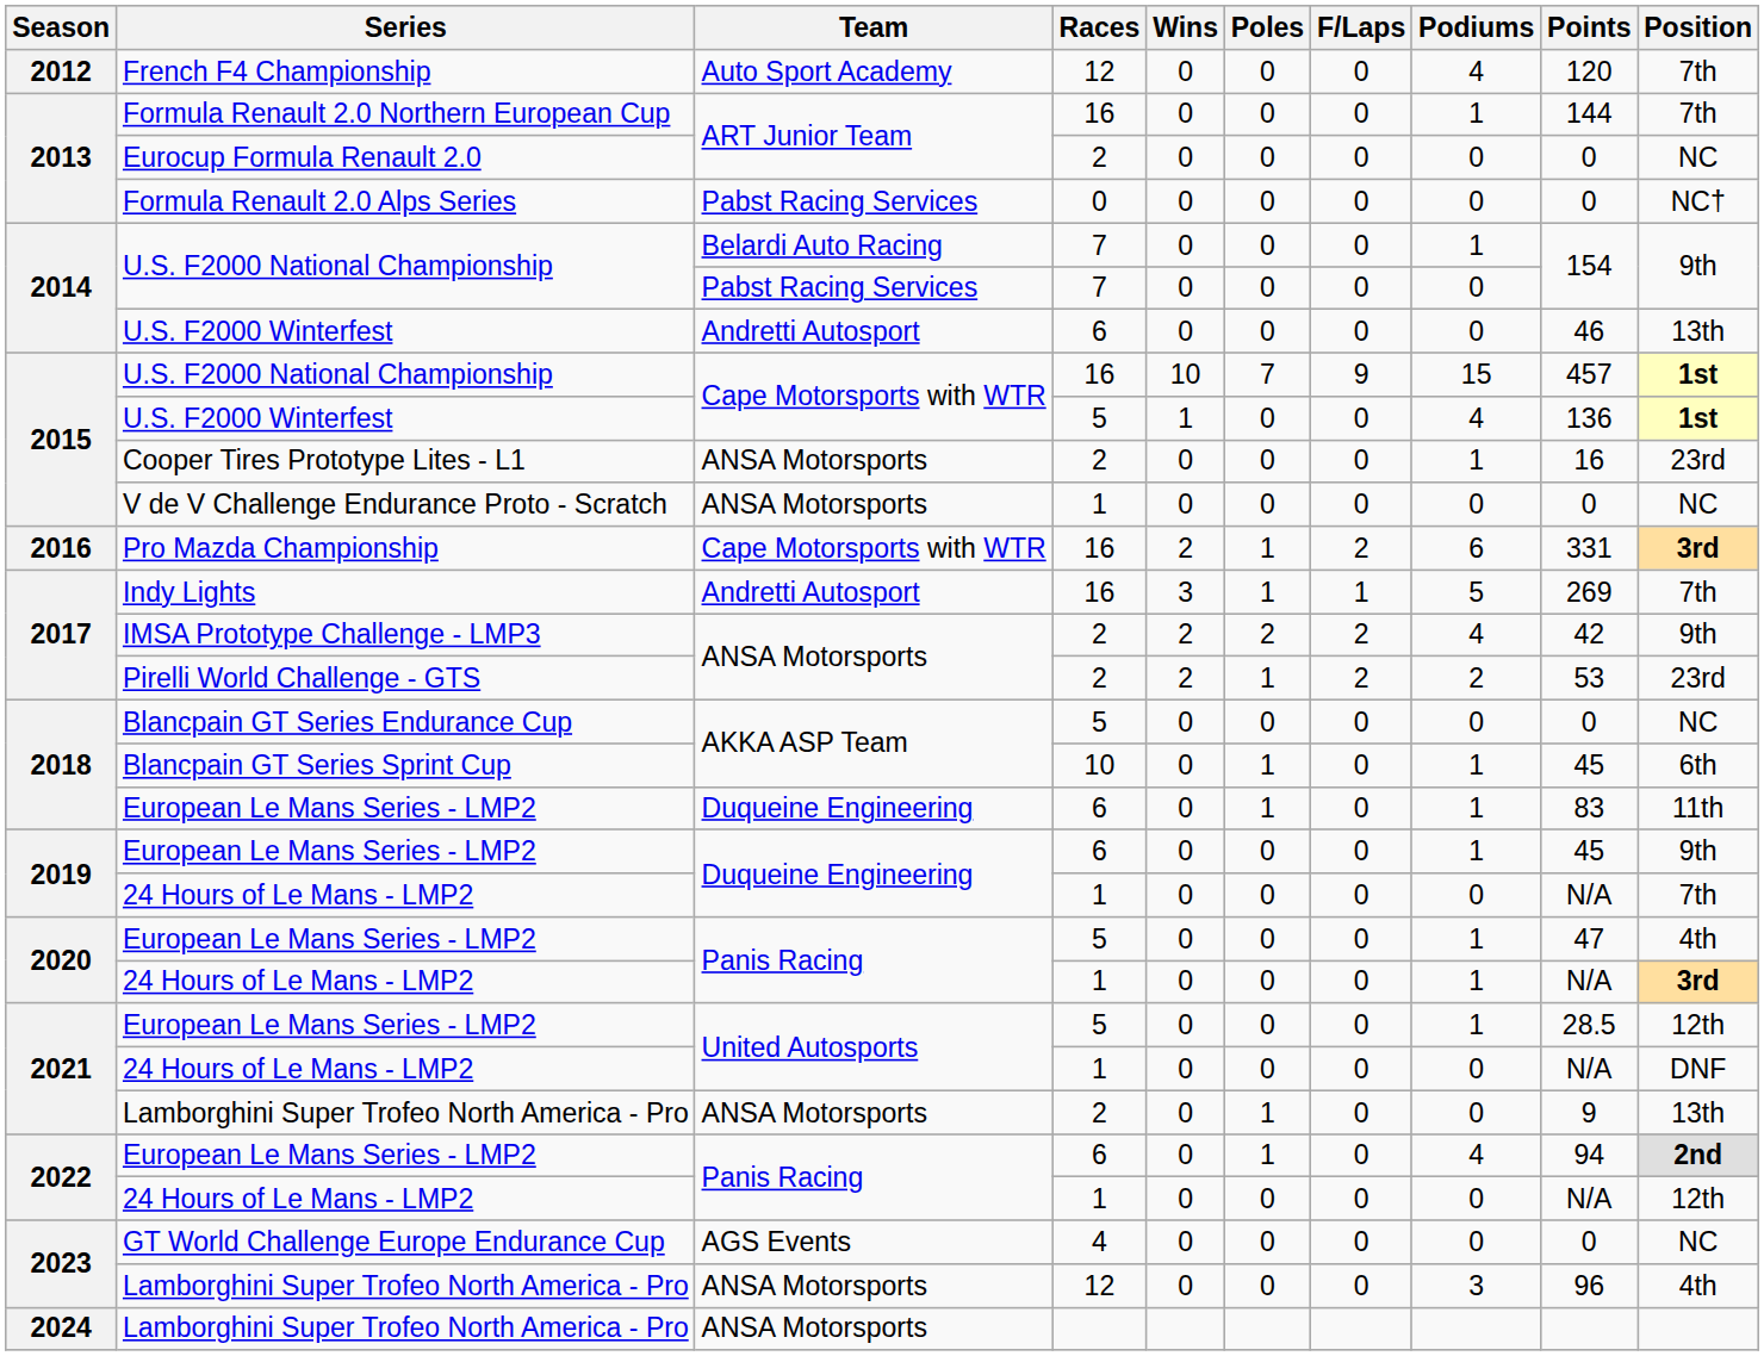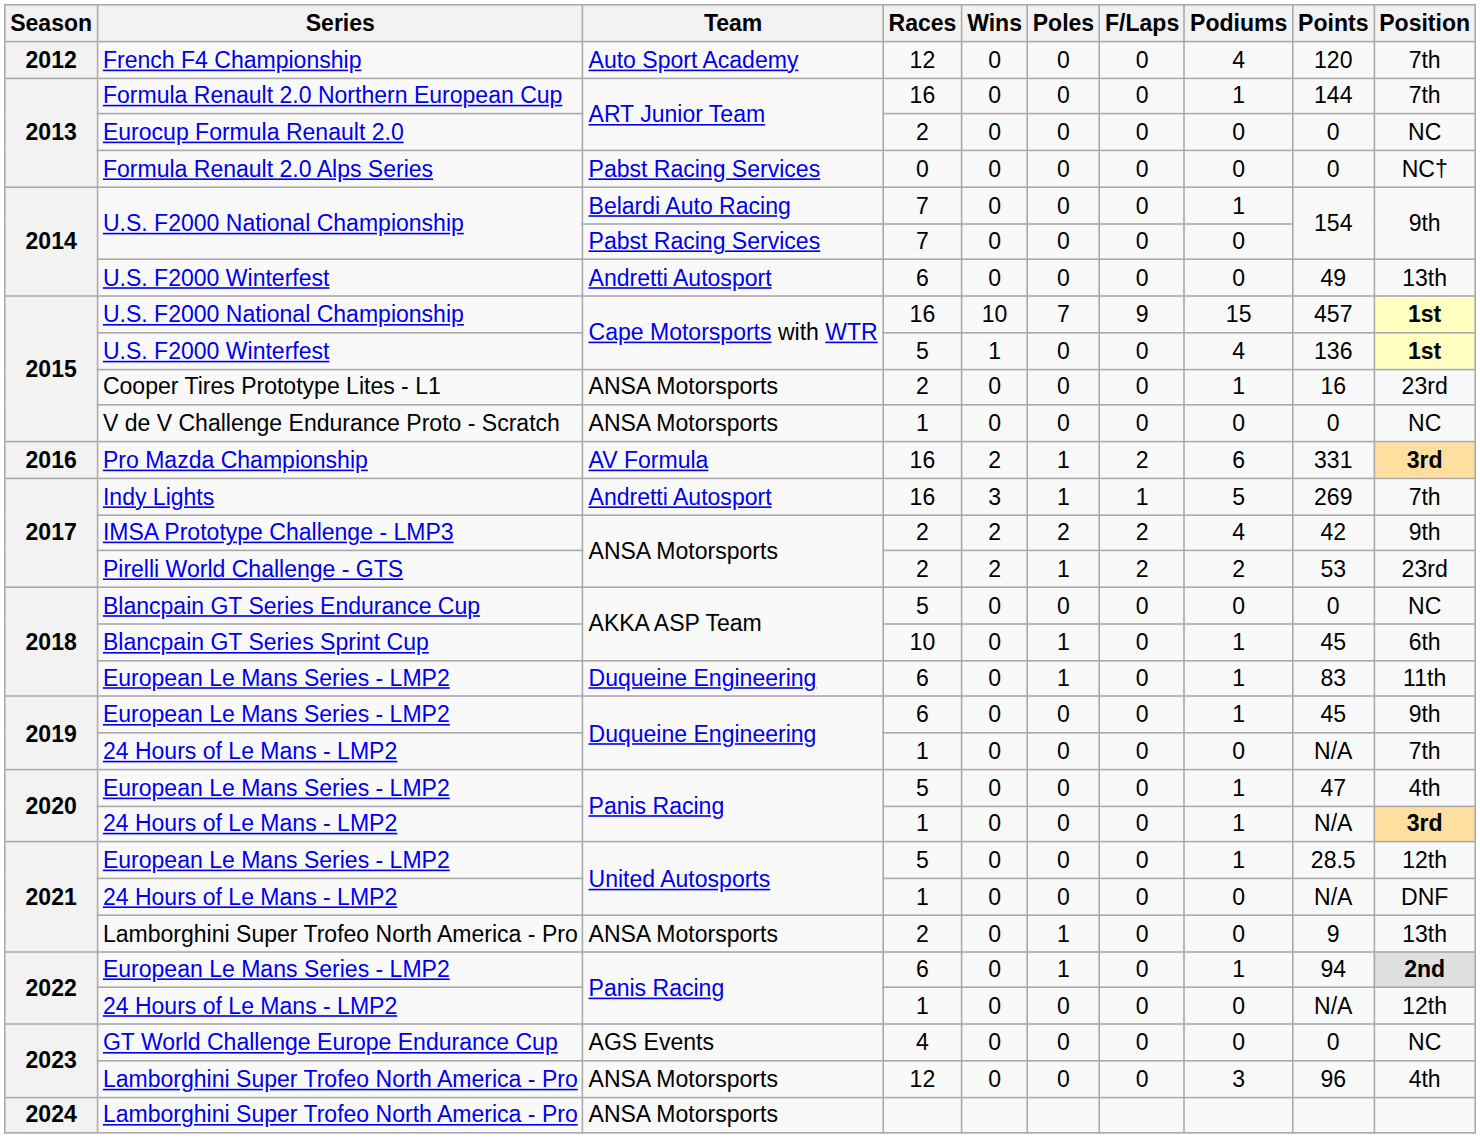 <table class="wikitable" style="font-size: 90%; text-align:center">
 <tr>
 <th>Season</th>
 <th>Series</th>
 <th>Team</th>
 <th>Races</th>
 <th>Wins</th>
 <th>Poles</th>
 <th>F/Laps</th>
 <th>Podiums</th>
 <th>Points</th>
 <th>Position</th>
 </tr>
 <tr>
 <th>2012</th>
 <td align=left><a href='#'>French F4 Championship</a></td>
 <td align=left><a href='#'>Auto Sport Academy</a></td>
 <td>12</td>
 <td>0</td>
 <td>0</td>
 <td>0</td>
 <td>4</td>
 <td>120</td>
 <td>7th</td>
 </tr>
 <tr>
 <th rowspan="3">2013</th>
 <td align=left><a href='#'>Formula Renault 2.0 Northern European Cup</a></td>
 <td rowspan="2" align=left><a href='#'>ART Junior Team</a></td>
 <td>16</td>
 <td>0</td>
 <td>0</td>
 <td>0</td>
 <td>1</td>
 <td>144</td>
 <td>7th</td>
 </tr>
 <tr>
 <td align=left><a href='#'>Eurocup Formula Renault 2.0</a></td>
 <td>2</td>
 <td>0</td>
 <td>0</td>
 <td>0</td>
 <td>0</td>
 <td>0</td>
 <td>NC</td>
 </tr>
 <tr>
 <td align=left><a href='#'>Formula Renault 2.0 Alps Series</a></td>
 <td align=left><a href='#'>Pabst Racing Services</a></td>
 <td>0</td>
 <td>0</td>
 <td>0</td>
 <td>0</td>
 <td>0</td>
 <td>0</td>
 <td>NC†</td>
 </tr>
 <tr>
 <th rowspan="3">2014</th>
 <td rowspan="2" align=left><a href='#'>U.S. F2000 National Championship</a></td>
 <td align=left><a href='#'>Belardi Auto Racing</a></td>
 <td>7</td>
 <td>0</td>
 <td>0</td>
 <td>0</td>
 <td>1</td>
 <td rowspan="2">154</td>
 <td rowspan="2">9th</td>
 </tr>
 <tr>
 <td align=left><a href='#'>Pabst Racing Services</a></td>
 <td>7</td>
 <td>0</td>
 <td>0</td>
 <td>0</td>
 <td>0</td>
 </tr>
 <tr>
 <td align=left><a href='#'>U.S. F2000 Winterfest</a></td>
 <td align=left><a href='#'>Andretti Autosport</a></td>
 <td>6</td>
 <td>0</td>
 <td>0</td>
 <td>0</td>
 <td>0</td>
-<td>46</td>
+<td>49</td>
 <td>13th</td>
 </tr>
 <tr>
 <th rowspan="4">2015</th>
 <td align=left><a href='#'>U.S. F2000 National Championship</a></td>
 <td rowspan="2" align=left><a href='#'>Cape Motorsports</a> with <a href='#'>WTR</a></td>
 <td>16</td>
 <td>10</td>
 <td>7</td>
 <td>9</td>
 <td>15</td>
 <td>457</td>
 <td style="background:#FFFFBF;"><strong>1st</strong></td>
 </tr>
 <tr>
 <td align=left><a href='#'>U.S. F2000 Winterfest</a></td>
 <td>5</td>
 <td>1</td>
 <td>0</td>
 <td>0</td>
 <td>4</td>
 <td>136</td>
 <td style="background:#FFFFBF;"><strong>1st</strong></td>
 </tr>
 <tr>
 <td align=left>Cooper Tires Prototype Lites - L1</td>
 <td align=left>ANSA Motorsports</td>
 <td>2</td>
 <td>0</td>
 <td>0</td>
 <td>0</td>
 <td>1</td>
 <td>16</td>
 <td>23rd</td>
 </tr>
 <tr>
 <td align=left>V de V Challenge Endurance Proto - Scratch</td>
 <td align=left>ANSA Motorsports</td>
 <td>1</td>
 <td>0</td>
 <td>0</td>
 <td>0</td>
 <td>0</td>
 <td>0</td>
 <td>NC</td>
 </tr>
 <tr>
 <th>2016</th>
 <td align=left><a href='#'>Pro Mazda Championship</a></td>
-<td align=left><a href='#'>Cape Motorsports</a> with <a href='#'>WTR</a></td>
+<td align=left><a href='#'>AV Formula</a></td>
 <td>16</td>
 <td>2</td>
 <td>1</td>
 <td>2</td>
 <td>6</td>
 <td>331</td>
 <td style="background:#FFDF9F;"><strong>3rd</strong></td>
 </tr>
 <tr>
 <th rowspan="3">2017</th>
 <td align=left><a href='#'>Indy Lights</a></td>
 <td align=left><a href='#'>Andretti Autosport</a></td>
 <td>16</td>
 <td>3</td>
 <td>1</td>
 <td>1</td>
 <td>5</td>
 <td>269</td>
 <td>7th</td>
 </tr>
 <tr>
 <td align=left><a href='#'>IMSA Prototype Challenge - LMP3</a></td>
 <td rowspan="2" align=left>ANSA Motorsports</td>
 <td>2</td>
 <td>2</td>
 <td>2</td>
 <td>2</td>
 <td>4</td>
 <td>42</td>
 <td>9th</td>
 </tr>
 <tr>
 <td align=left><a href='#'>Pirelli World Challenge - GTS</a></td>
 <td>2</td>
 <td>2</td>
 <td>1</td>
 <td>2</td>
 <td>2</td>
 <td>53</td>
 <td>23rd</td>
 </tr>
 <tr>
 <th rowspan="3">2018</th>
 <td align=left><a href='#'>Blancpain GT Series Endurance Cup</a></td>
 <td rowspan="2" align=left>AKKA ASP Team</td>
 <td>5</td>
 <td>0</td>
 <td>0</td>
 <td>0</td>
 <td>0</td>
 <td>0</td>
 <td>NC</td>
 </tr>
 <tr>
 <td align=left><a href='#'>Blancpain GT Series Sprint Cup</a></td>
 <td>10</td>
 <td>0</td>
 <td>1</td>
 <td>0</td>
 <td>1</td>
 <td>45</td>
 <td>6th</td>
 </tr>
 <tr>
 <td align=left><a href='#'>European Le Mans Series - LMP2</a></td>
 <td align=left><a href='#'>Duqueine Engineering</a></td>
 <td>6</td>
 <td>0</td>
 <td>1</td>
 <td>0</td>
 <td>1</td>
 <td>83</td>
 <td>11th</td>
 </tr>
 <tr>
 <th rowspan="2">2019</th>
 <td align=left><a href='#'>European Le Mans Series - LMP2</a></td>
 <td rowspan="2" align=left><a href='#'>Duqueine Engineering</a></td>
 <td>6</td>
 <td>0</td>
 <td>0</td>
 <td>0</td>
 <td>1</td>
 <td>45</td>
 <td>9th</td>
 </tr>
 <tr>
 <td align=left><a href='#'>24 Hours of Le Mans - LMP2</a></td>
 <td>1</td>
 <td>0</td>
 <td>0</td>
 <td>0</td>
 <td>0</td>
 <td>N/A</td>
 <td>7th</td>
 </tr>
 <tr>
 <th rowspan="2">2020</th>
 <td align=left><a href='#'>European Le Mans Series - LMP2</a></td>
 <td rowspan="2" align=left><a href='#'>Panis Racing</a></td>
 <td>5</td>
 <td>0</td>
 <td>0</td>
 <td>0</td>
 <td>1</td>
 <td>47</td>
 <td>4th</td>
 </tr>
 <tr>
 <td align=left><a href='#'>24 Hours of Le Mans - LMP2</a></td>
 <td>1</td>
 <td>0</td>
 <td>0</td>
 <td>0</td>
 <td>1</td>
 <td>N/A</td>
 <td style="background:#FFDF9F;"><strong>3rd</strong></td>
 </tr>
 <tr>
 <th rowspan="3">2021</th>
 <td align=left><a href='#'>European Le Mans Series - LMP2</a></td>
 <td rowspan="2" align=left><a href='#'>United Autosports</a></td>
 <td>5</td>
 <td>0</td>
 <td>0</td>
 <td>0</td>
 <td>1</td>
 <td>28.5</td>
 <td>12th</td>
 </tr>
 <tr>
 <td align=left><a href='#'>24 Hours of Le Mans - LMP2</a></td>
 <td>1</td>
 <td>0</td>
 <td>0</td>
 <td>0</td>
 <td>0</td>
 <td>N/A</td>
 <td>DNF</td>
 </tr>
 <tr>
 <td align=left>Lamborghini Super Trofeo North America - Pro</td>
 <td align=left>ANSA Motorsports</td>
 <td>2</td>
 <td>0</td>
 <td>1</td>
 <td>0</td>
 <td>0</td>
 <td>9</td>
 <td>13th</td>
 </tr>
 <tr>
 <th rowspan=2>2022</th>
 <td align=left><a href='#'>European Le Mans Series - LMP2</a></td>
 <td align=left rowspan=2><a href='#'>Panis Racing</a></td>
 <td>6</td>
 <td>0</td>
 <td>1</td>
 <td>0</td>
-<td>4</td>
+<td>1</td>
 <td>94</td>
 <td style="background:#DFDFDF;"><strong>2nd</strong></td>
 </tr>
 <tr>
 <td align=left><a href='#'>24 Hours of Le Mans - LMP2</a></td>
 <td>1</td>
 <td>0</td>
 <td>0</td>
 <td>0</td>
 <td>0</td>
 <td>N/A</td>
 <td>12th</td>
 </tr>
 <tr>
 <th rowspan="2">2023</th>
 <td align=left><a href='#'>GT World Challenge Europe Endurance Cup</a></td>
 <td align=left>AGS Events</td>
 <td>4</td>
 <td>0</td>
 <td>0</td>
 <td>0</td>
 <td>0</td>
 <td>0</td>
 <td>NC</td>
 </tr>
 <tr>
 <td align=left><a href='#'>Lamborghini Super Trofeo North America - Pro</a></td>
 <td align=left>ANSA Motorsports</td>
 <td>12</td>
 <td>0</td>
 <td>0</td>
 <td>0</td>
 <td>3</td>
 <td>96</td>
 <td>4th</td>
 </tr>
 <tr>
 <th>2024</th>
 <td align=left><a href='#'>Lamborghini Super Trofeo North America - Pro</a></td>
 <td align=left>ANSA Motorsports</td>
 <td></td>
 <td></td>
 <td></td>
 <td></td>
 <td></td>
 <td></td>
 <td></td>
 </tr>
 </table>
